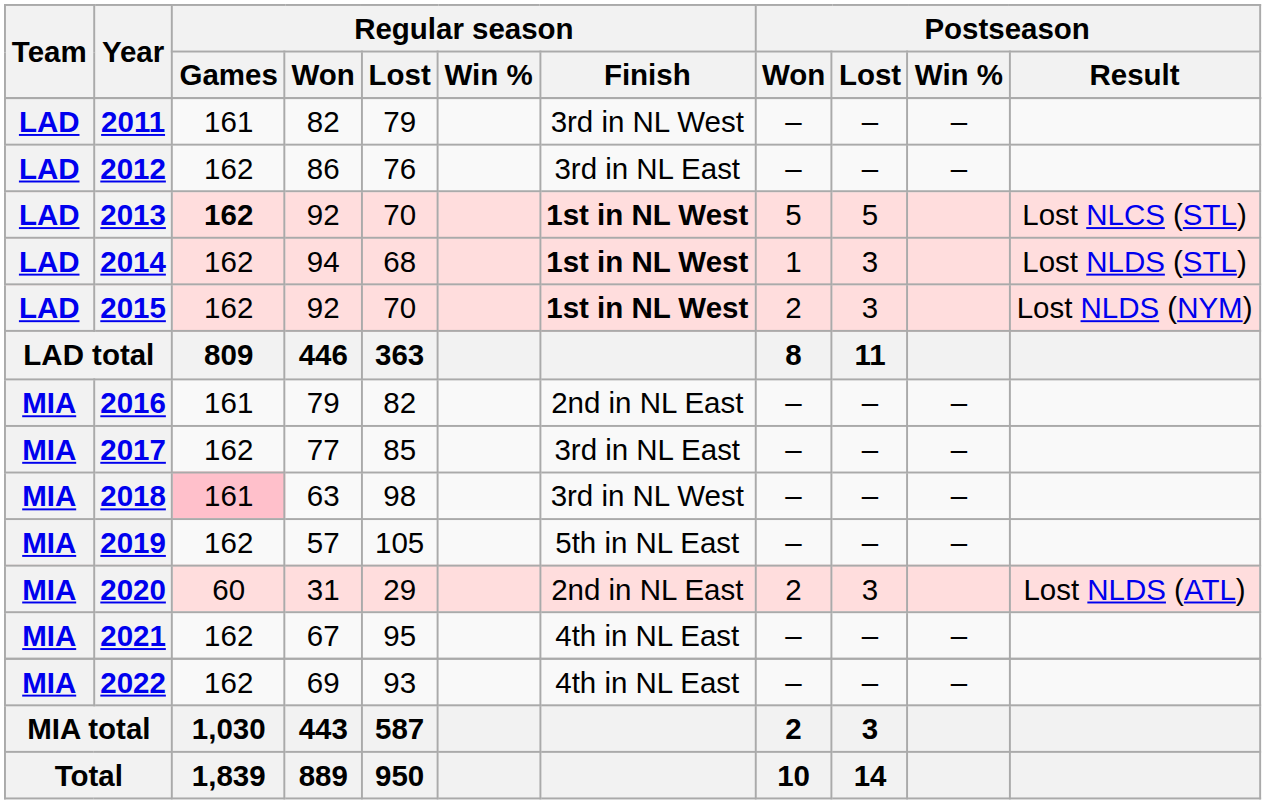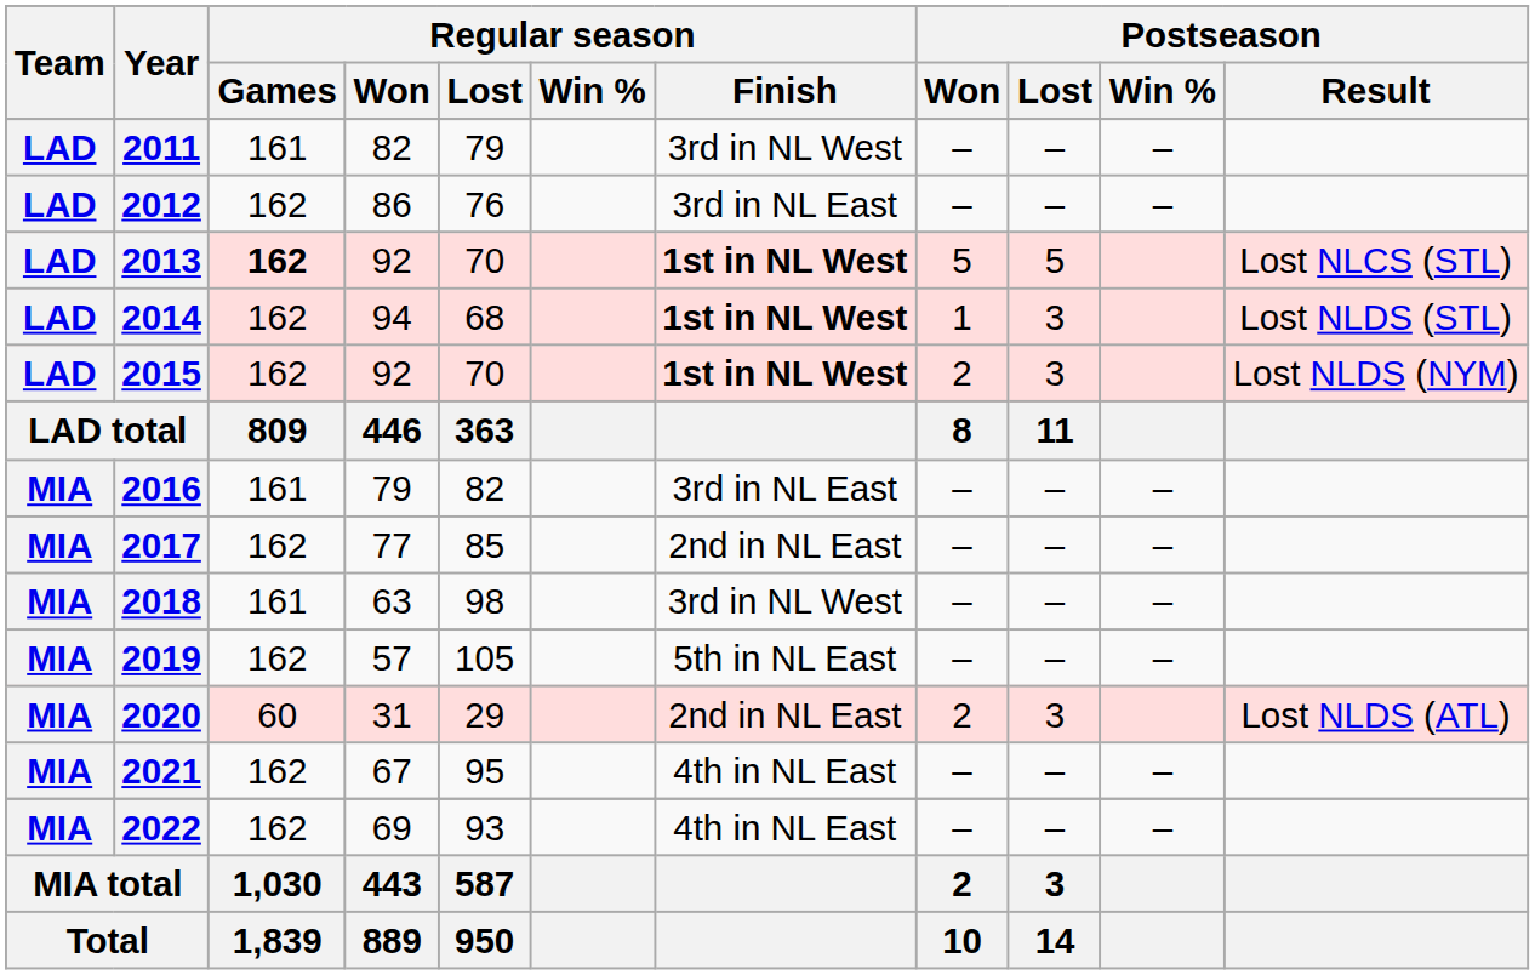 <table class="wikitable" style="font-size: 95%; text-align:center;">
 <tr>
 <th rowspan="2">Team</th>
 <th rowspan="2">Year</th>
 <th colspan="5">Regular season</th>
 <th colspan="4">Postseason</th>
 </tr>
 <tr>
 <th>Games</th>
 <th>Won</th>
 <th>Lost</th>
 <th>Win %</th>
 <th>Finish</th>
 <th>Won</th>
 <th>Lost</th>
 <th>Win %</th>
 <th>Result</th>
 </tr>
 <tr>
 </tr>
 <tr>
 <th><a href='#'>LAD</a></th>
 <th><a href='#'>2011</a></th>
 <td>161</td>
 <td>82</td>
 <td>79</td>
 <td></td>
 <td>3rd in NL West</td>
 <td>–</td>
 <td>–</td>
 <td>–</td>
 <td></td>
 </tr>
 <tr>
 <th><a href='#'>LAD</a></th>
 <th><a href='#'>2012</a></th>
 <td>162</td>
 <td>86</td>
 <td>76</td>
 <td></td>
 <td>3rd in NL East</td>
 <td>–</td>
 <td>–</td>
 <td>–</td>
 <td></td>
 </tr>
 <tr ! style="background:#fdd;">
 <th><a href='#'>LAD</a></th>
 <th><a href='#'>2013</a></th>
 <td><strong>162</strong></td>
 <td>92</td>
 <td>70</td>
 <td></td>
 <td><strong>1st in NL West</strong></td>
 <td>5</td>
 <td>5</td>
 <td></td>
 <td>Lost <a href='#'>NLCS</a> (<a href='#'>STL</a>)</td>
 </tr>
 <tr ! style="background:#fdd;">
 <th><a href='#'>LAD</a></th>
 <th><a href='#'>2014</a></th>
 <td>162</td>
 <td>94</td>
 <td>68</td>
 <td></td>
 <td><strong>1st in NL West</strong></td>
 <td>1</td>
 <td>3</td>
 <td></td>
 <td>Lost <a href='#'>NLDS</a> (<a href='#'>STL</a>)</td>
 </tr>
 <tr ! style="background:#fdd;">
 <th><a href='#'>LAD</a></th>
 <th><a href='#'>2015</a></th>
 <td>162</td>
 <td>92</td>
 <td>70</td>
 <td></td>
 <td><strong>1st in NL West</strong></td>
 <td>2</td>
 <td>3</td>
 <td></td>
 <td>Lost <a href='#'>NLDS</a> (<a href='#'>NYM</a>)</td>
 </tr>
 <tr>
 <th colspan="2">LAD total</th>
 <th>809</th>
 <th>446</th>
 <th>363</th>
 <th></th>
 <th></th>
 <th>8</th>
 <th>11</th>
 <th></th>
 <th></th>
 </tr>
 <tr>
 <th><a href='#'>MIA</a></th>
 <th><a href='#'>2016</a></th>
 <td>161</td>
 <td>79</td>
 <td>82</td>
 <td></td>
-<td>2nd in NL East</td>
+<td>3rd in NL East</td>
 <td>–</td>
 <td>–</td>
 <td>–</td>
 <td></td>
 </tr>
 <tr>
 <th><a href='#'>MIA</a></th>
 <th><a href='#'>2017</a></th>
 <td>162</td>
 <td>77</td>
 <td>85</td>
 <td></td>
-<td>3rd in NL East</td>
+<td>2nd in NL East</td>
 <td>–</td>
 <td>–</td>
 <td>–</td>
 <td></td>
 </tr>
 <tr>
 <th><a href='#'>MIA</a></th>
 <th><a href='#'>2018</a></th>
-<td style="background: pink;">161</td>
+<td>161</td>
 <td>63</td>
 <td>98</td>
 <td></td>
 <td>3rd in NL West</td>
 <td>–</td>
 <td>–</td>
 <td>–</td>
 <td></td>
 </tr>
 <tr>
 <th><a href='#'>MIA</a></th>
 <th><a href='#'>2019</a></th>
 <td>162</td>
 <td>57</td>
 <td>105</td>
 <td></td>
 <td>5th in NL East</td>
 <td>–</td>
 <td>–</td>
 <td>–</td>
 <td></td>
 </tr>
 <tr ! style="background:#fdd;">
 <th><a href='#'>MIA</a></th>
 <th><a href='#'>2020</a></th>
 <td>60</td>
 <td>31</td>
 <td>29</td>
 <td></td>
 <td>2nd in NL East</td>
 <td>2</td>
 <td>3</td>
 <td></td>
 <td>Lost <a href='#'>NLDS</a> (<a href='#'>ATL</a>)</td>
 </tr>
 <tr>
 <th><a href='#'>MIA</a></th>
 <th><a href='#'>2021</a></th>
 <td>162</td>
 <td>67</td>
 <td>95</td>
 <td></td>
 <td>4th in NL East</td>
 <td>–</td>
 <td>–</td>
 <td>–</td>
 <td></td>
 </tr>
 <tr>
 </tr>
 <tr>
 <th><a href='#'>MIA</a></th>
 <th><a href='#'>2022</a></th>
 <td>162</td>
 <td>69</td>
 <td>93</td>
 <td></td>
 <td>4th in NL East</td>
 <td>–</td>
 <td>–</td>
 <td>–</td>
 <td></td>
 </tr>
 <tr>
 <th colspan="2">MIA total</th>
 <th>1,030</th>
 <th>443</th>
 <th>587</th>
 <th></th>
 <th></th>
 <th>2</th>
 <th>3</th>
 <th></th>
 <th></th>
 </tr>
 <tr>
 <th colspan="2">Total </th>
 <th>1,839</th>
 <th>889</th>
 <th>950</th>
 <th></th>
 <th></th>
 <th>10</th>
 <th>14</th>
 <th></th>
 <th></th>
 </tr>
 </table>
